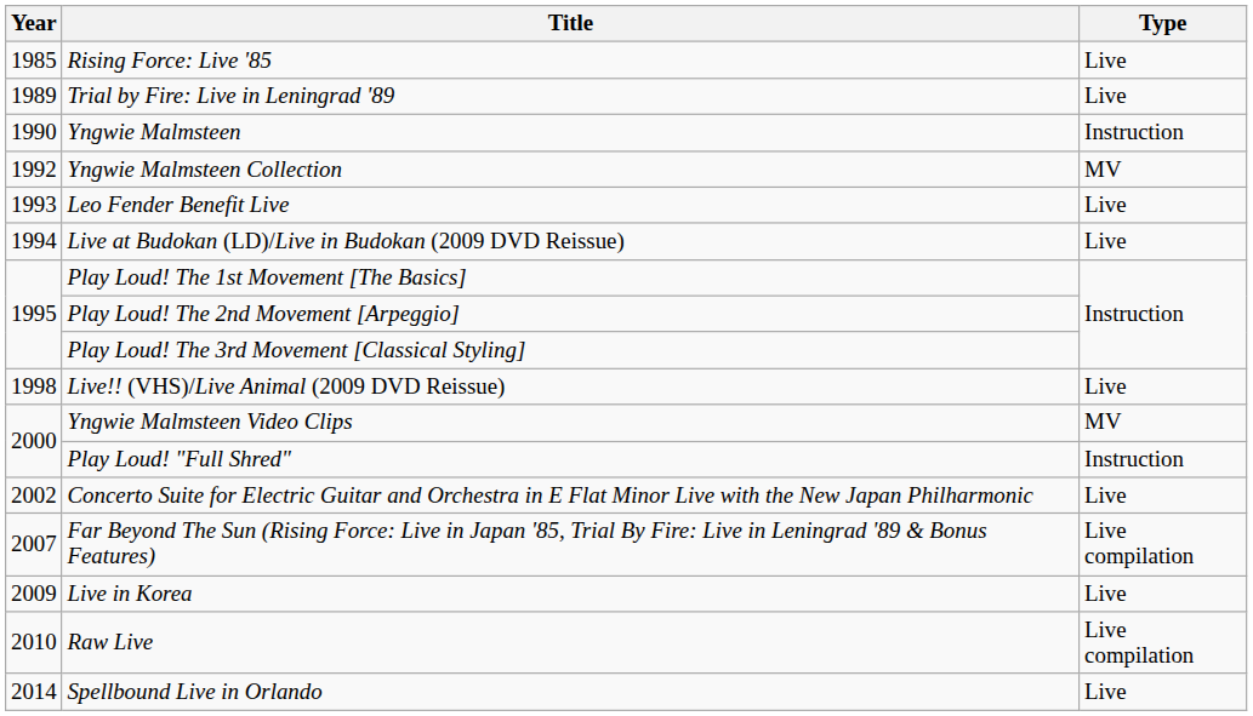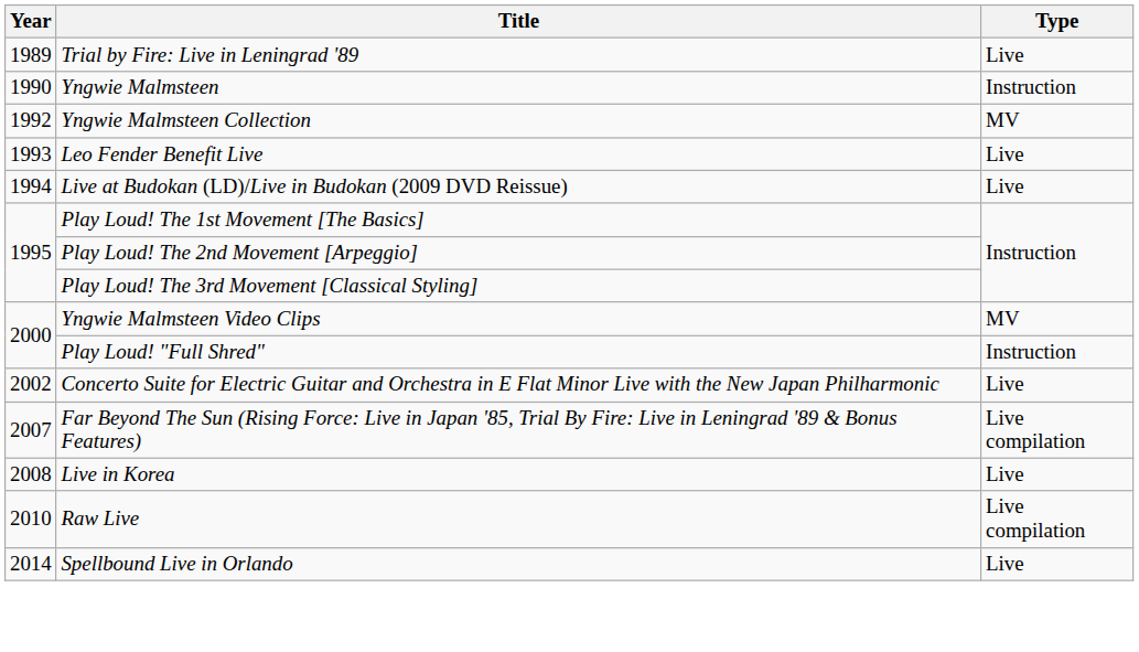 <table class="wikitable">
 <tr>
 <th>Year</th>
 <th>Title</th>
 <th>Type</th>
-</tr>
-<tr>
-<td>1985</td>
-<td><em>Rising Force: Live '85</em></td>
-<td>Live</td>
 </tr>
 <tr>
 <td>1989</td>
 <td><em>Trial by Fire: Live in Leningrad '89</em></td>
 <td>Live</td>
 </tr>
 <tr>
 <td>1990</td>
 <td><em>Yngwie Malmsteen</em></td>
 <td>Instruction</td>
 </tr>
 <tr>
 <td>1992</td>
 <td><em>Yngwie Malmsteen Collection</em></td>
 <td>MV</td>
 </tr>
 <tr>
 <td>1993</td>
 <td><em>Leo Fender Benefit Live</em></td>
 <td>Live</td>
 </tr>
 <tr>
 <td>1994</td>
 <td><em>Live at Budokan</em> (LD)/<em>Live in Budokan</em> (2009 DVD Reissue)</td>
 <td>Live</td>
 </tr>
 <tr>
 <td rowspan="3">1995</td>
 <td><em>Play Loud! The 1st Movement [The Basics]</em></td>
 <td rowspan="3">Instruction</td>
 </tr>
 <tr>
 <td><em>Play Loud! The 2nd Movement [Arpeggio]</em></td>
 </tr>
 <tr>
 <td><em>Play Loud! The 3rd Movement [Classical Styling]</em></td>
 </tr>
 <tr>
-<td>1998</td>
-<td><em>Live!!</em> (VHS)/<em>Live Animal</em> (2009 DVD Reissue)</td>
-<td>Live</td>
-</tr>
-<tr>
 <td rowspan="2">2000</td>
 <td><em>Yngwie Malmsteen Video Clips</em></td>
 <td>MV</td>
 </tr>
 <tr>
 <td><em>Play Loud! "Full Shred"</em></td>
 <td>Instruction</td>
 </tr>
 <tr>
 <td>2002</td>
 <td><em>Concerto Suite for Electric Guitar and Orchestra in E Flat Minor Live with the New Japan Philharmonic</em></td>
 <td>Live</td>
 </tr>
 <tr>
 <td>2007</td>
 <td><em>Far Beyond The Sun (Rising Force: Live in Japan '85, Trial By Fire: Live in Leningrad '89 & Bonus Features)</em></td>
 <td>Live compilation</td>
 </tr>
 <tr>
-<td>2009</td>
+<td>2008</td>
 <td><em>Live in Korea</em></td>
 <td>Live</td>
 </tr>
 <tr>
 <td>2010</td>
 <td><em>Raw Live</em></td>
 <td>Live compilation</td>
 </tr>
 <tr>
 <td>2014</td>
 <td><em>Spellbound Live in Orlando</em></td>
 <td>Live</td>
 </tr>
 </table>
